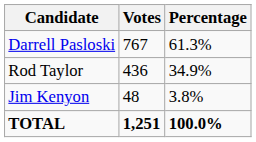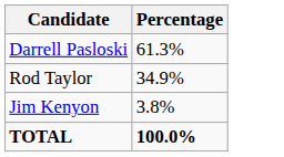 <table class="wikitable">
 <tr>
 <th>Candidate</th>
-<th>Votes</th>
 <th>Percentage</th>
 </tr>
 <tr>
 <td><a href='#'>Darrell Pasloski</a></td>
-<td>767</td>
 <td>61.3%</td>
 </tr>
 <tr>
 <td>Rod Taylor</td>
-<td>436</td>
 <td>34.9%</td>
 </tr>
 <tr>
 <td><a href='#'>Jim Kenyon</a></td>
-<td>48</td>
 <td>3.8%</td>
 </tr>
 <tr>
 <td><strong>TOTAL</strong></td>
-<td><strong>1,251</strong></td>
 <td><strong>100.0%</strong></td>
 </tr>
 </table>
